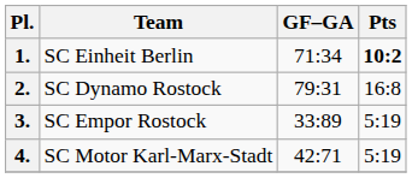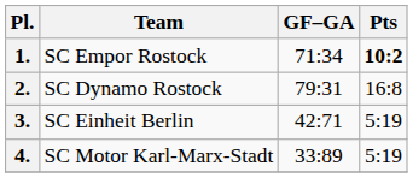 <table class="wikitable">
 <tr>
 <th>Pl.</th>
 <th>Team</th>
 <th>GF–GA</th>
 <th>Pts</th>
 </tr>
 <tr>
 <th>1.</th>
-<td>SC Einheit Berlin</td>
+<td>SC Empor Rostock</td>
 <td align="center">71:34</td>
 <td align="center"><strong>10:2</strong></td>
 </tr>
 <tr>
 <th>2.</th>
 <td>SC Dynamo Rostock</td>
 <td align="center">79:31</td>
 <td align="center">16:8</td>
 </tr>
 <tr>
 <th>3.</th>
-<td>SC Empor Rostock</td>
-<td align="center">33:89</td>
+<td>SC Einheit Berlin</td>
+<td align="center">42:71</td>
 <td align="center">5:19</td>
 </tr>
 <tr>
 <th>4.</th>
 <td>SC Motor Karl-Marx-Stadt</td>
-<td align="center">42:71</td>
+<td align="center">33:89</td>
 <td align="center">5:19</td>
 </tr>
 <tr align="left" valign="top" bgcolor="#ffffff">
 </tr>
 </table>
